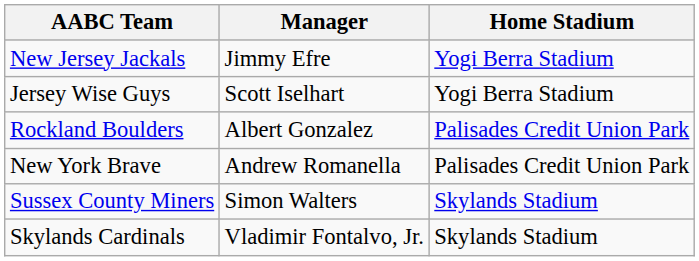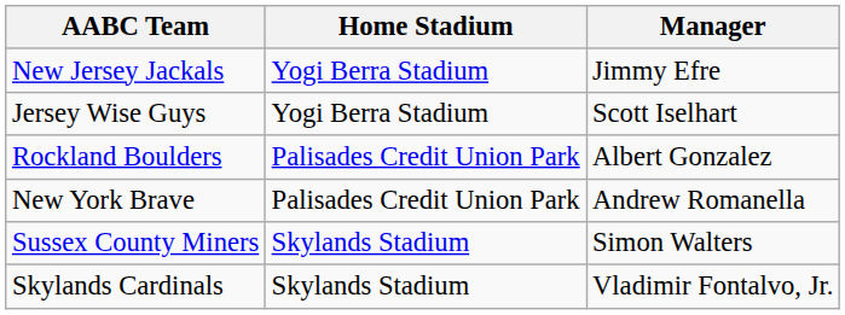 <table class="wikitable">
 <tr>
 <th>AABC Team</th>
+<th>Home Stadium</th>
 <th>Manager</th>
-<th>Home Stadium</th>
 </tr>
 <tr>
 <td><a href='#'>New Jersey Jackals</a></td>
+<td><a href='#'>Yogi Berra Stadium</a></td>
 <td>Jimmy Efre</td>
-<td><a href='#'>Yogi Berra Stadium</a></td>
 </tr>
 <tr>
 <td>Jersey Wise Guys</td>
+<td>Yogi Berra Stadium</td>
 <td>Scott Iselhart</td>
-<td>Yogi Berra Stadium</td>
 </tr>
 <tr>
 <td><a href='#'>Rockland Boulders</a></td>
+<td><a href='#'>Palisades Credit Union Park</a></td>
 <td>Albert Gonzalez</td>
-<td><a href='#'>Palisades Credit Union Park</a></td>
 </tr>
 <tr>
 <td>New York Brave</td>
+<td>Palisades Credit Union Park</td>
 <td>Andrew Romanella</td>
-<td>Palisades Credit Union Park</td>
 </tr>
 <tr>
 <td><a href='#'>Sussex County Miners</a></td>
+<td><a href='#'>Skylands Stadium</a></td>
 <td>Simon Walters</td>
-<td><a href='#'>Skylands Stadium</a></td>
 </tr>
 <tr>
 <td>Skylands Cardinals</td>
+<td>Skylands Stadium</td>
 <td>Vladimir Fontalvo, Jr.</td>
-<td>Skylands Stadium</td>
 </tr>
 </table>
